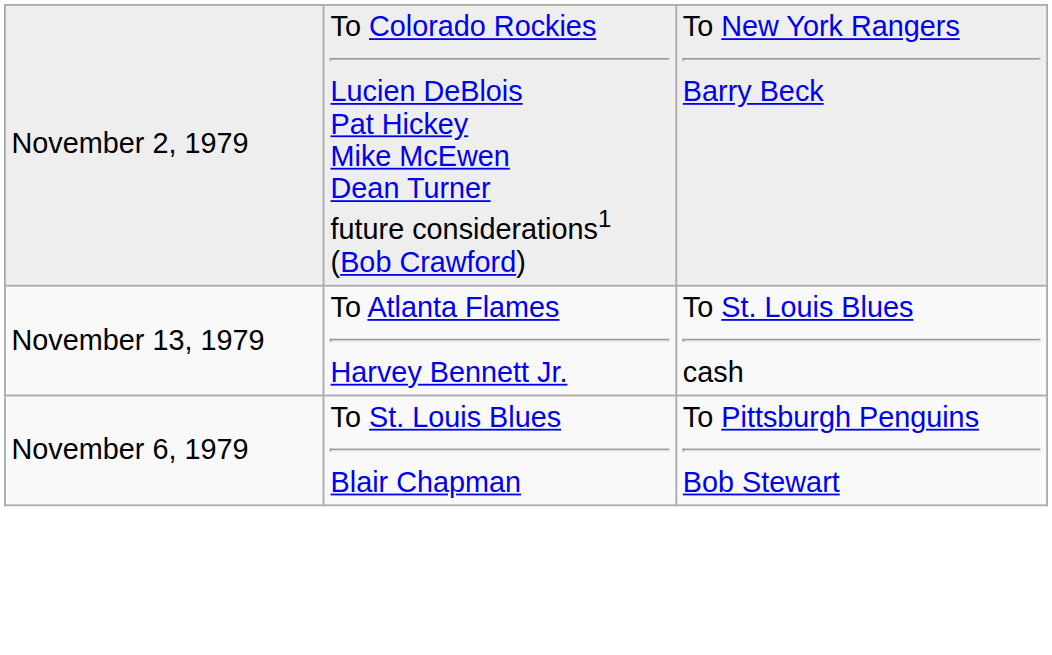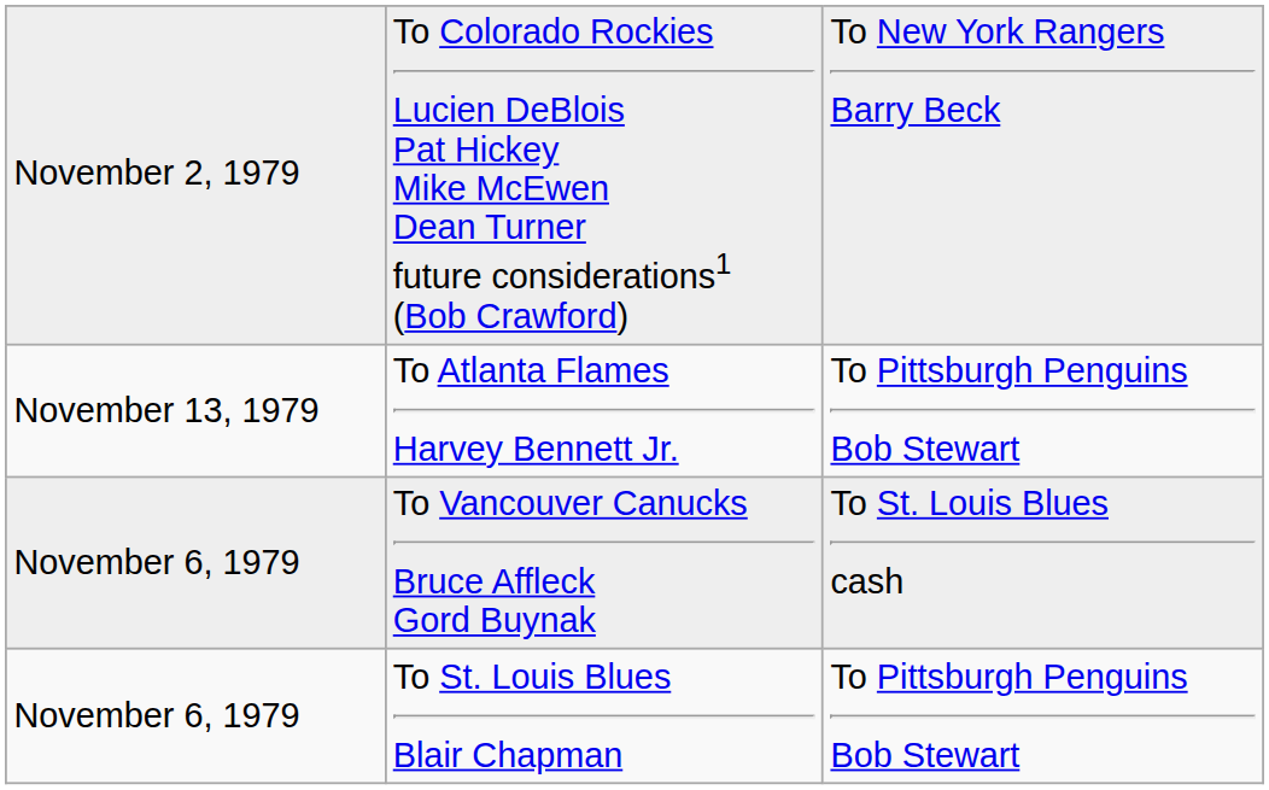 <table class="wikitable" style="border:1px solid #999; width:580px;">
 <tr style="background:#eee;">
 <td>November 2, 1979</td>
 <td valign="top">To <a href='#'>Colorado Rockies</a><hr><a href='#'>Lucien DeBlois</a><br><a href='#'>Pat Hickey</a><br><a href='#'>Mike McEwen</a><br><a href='#'>Dean Turner</a><br>future considerations<sup>1</sup><br>(<a href='#'>Bob Crawford</a>)</td>
 <td valign="top">To <a href='#'>New York Rangers</a><hr><a href='#'>Barry Beck</a></td>
 </tr>
 <tr>
 <td>November 13, 1979</td>
 <td valign="top">To <a href='#'>Atlanta Flames</a><hr><a href='#'>Harvey Bennett Jr.</a></td>
+<td valign="top">To <a href='#'>Pittsburgh Penguins</a><hr><a href='#'>Bob Stewart</a></td>
+</tr>
+<tr style="background:#eee;">
+<td>November 6, 1979</td>
+<td valign="top">To <a href='#'>Vancouver Canucks</a><hr><a href='#'>Bruce Affleck</a><br><a href='#'>Gord Buynak</a></td>
 <td valign="top">To <a href='#'>St. Louis Blues</a><hr>cash</td>
 </tr>
 <tr>
 <td>November 6, 1979</td>
 <td valign="top">To <a href='#'>St. Louis Blues</a><hr><a href='#'>Blair Chapman</a></td>
 <td valign="top">To <a href='#'>Pittsburgh Penguins</a><hr><a href='#'>Bob Stewart</a></td>
 </tr>
 </table>
